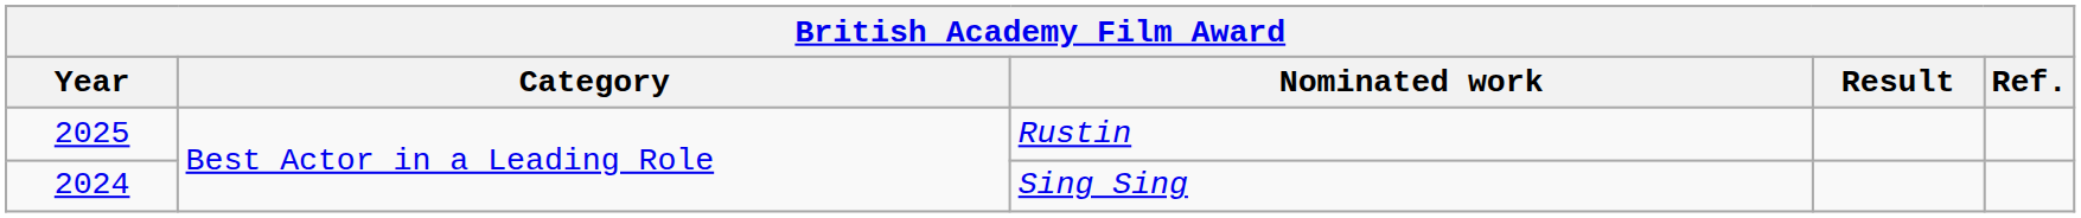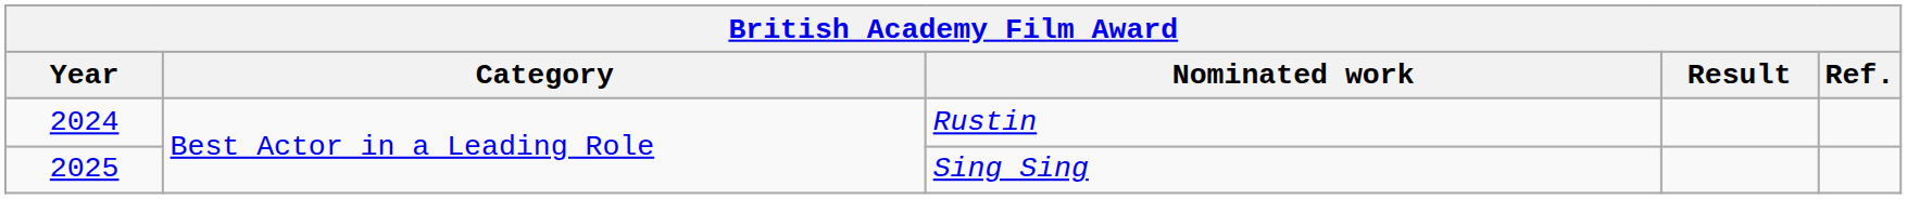 <table class=wikitable>
 <tr>
 <th colspan=5><a href='#'>British Academy Film Award</a></th>
 </tr>
 <tr>
 <th scope="col" style="width:5em;">Year</th>
 <th scope="col" style="width:26em;">Category</th>
 <th scope="col" style="width:25em;">Nominated work</th>
 <th scope="col" style="width:5em;">Result</th>
 <th>Ref.</th>
 </tr>
 <tr>
-<td style="text-align:center;"><a href='#'>2025</a></td>
+<td style="text-align:center;"><a href='#'>2024</a></td>
 <td rowspan="2"><a href='#'>Best Actor in a Leading Role</a></td>
 <td><em><a href='#'>Rustin</a></em></td>
 <td></td>
 <td></td>
 </tr>
 <tr>
-<td style="text-align:center;"><a href='#'>2024</a></td>
+<td style="text-align:center;"><a href='#'>2025</a></td>
 <td><em><a href='#'>Sing Sing</a></em></td>
 <td></td>
 <td></td>
 </tr>
 </table>
